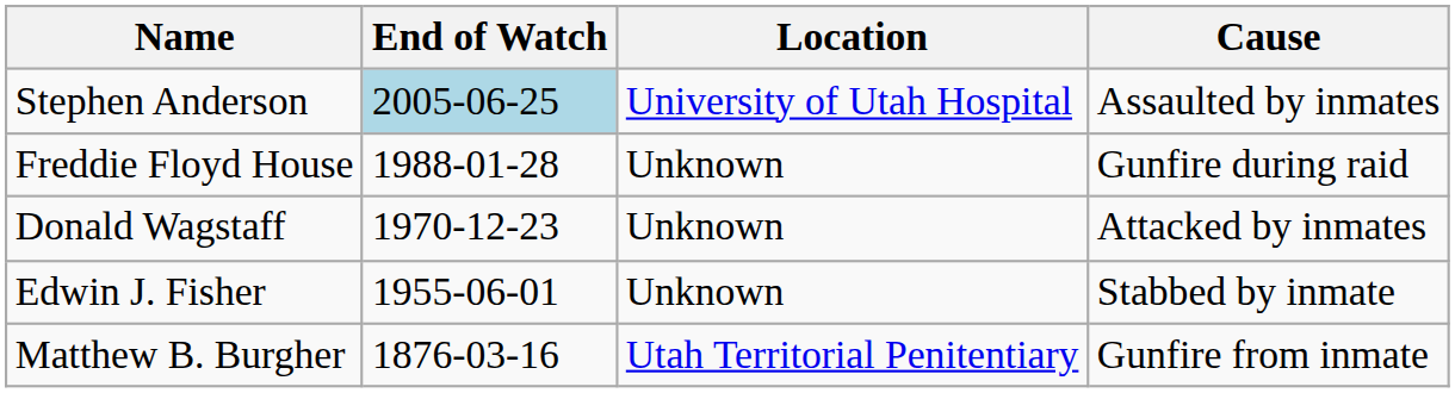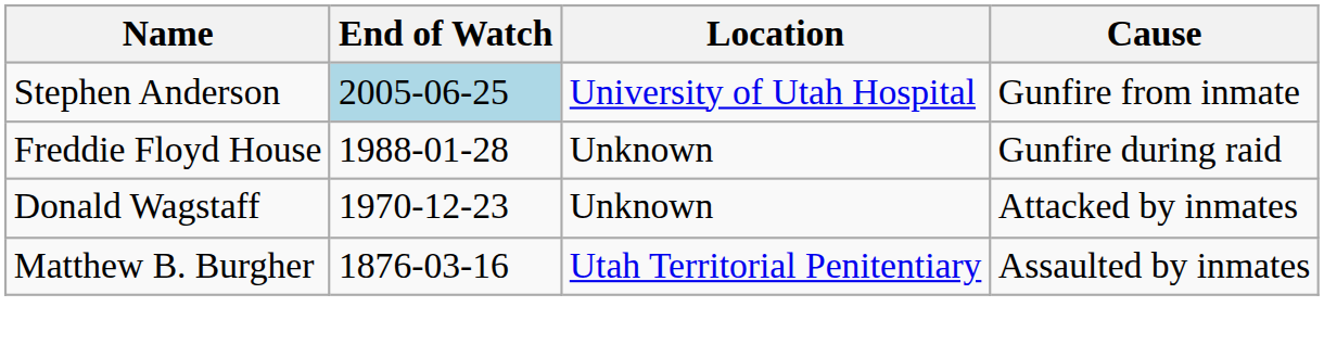 <table class="wikitable">
 <tr>
 <th>Name</th>
 <th>End of Watch</th>
 <th>Location</th>
 <th>Cause</th>
 </tr>
 <tr>
 <td>Stephen Anderson</td>
 <td style="background: lightblue;">2005-06-25</td>
 <td><a href='#'>University of Utah Hospital</a></td>
-<td>Assaulted by inmates</td>
+<td>Gunfire from inmate</td>
 </tr>
 <tr>
 <td>Freddie Floyd House</td>
 <td>1988-01-28</td>
 <td>Unknown</td>
 <td>Gunfire during raid</td>
 </tr>
 <tr>
 <td>Donald Wagstaff</td>
 <td>1970-12-23</td>
 <td>Unknown</td>
 <td>Attacked by inmates</td>
 </tr>
 <tr>
-<td>Edwin J. Fisher</td>
-<td>1955-06-01</td>
-<td>Unknown</td>
-<td>Stabbed by inmate</td>
-</tr>
-<tr>
 <td>Matthew B. Burgher</td>
 <td>1876-03-16</td>
 <td><a href='#'>Utah Territorial Penitentiary</a></td>
-<td>Gunfire from inmate</td>
+<td>Assaulted by inmates</td>
 </tr>
 </table>
